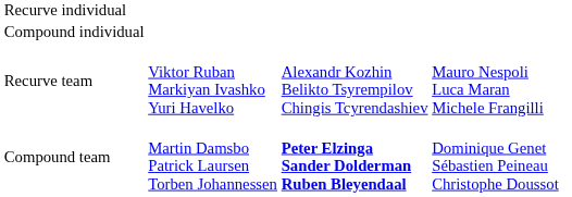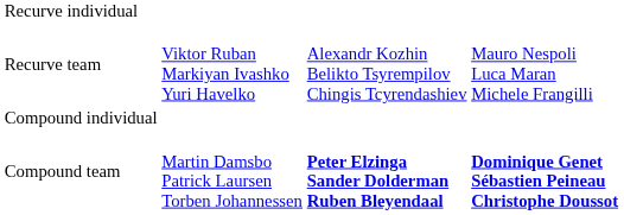 <table>
 <tr>
 <td>Recurve individual</td>
-<td></td>
-<td></td>
-<td></td>
-</tr>
-<tr>
-<td>Compound individual</td>
 <td></td>
 <td></td>
 <td></td>
 </tr>
 <tr>
 <td>Recurve team</td>
 <td><br><a href='#'>Viktor Ruban</a><br><a href='#'>Markiyan Ivashko</a><br><a href='#'>Yuri Havelko</a></td>
 <td><br><a href='#'>Alexandr Kozhin</a><br><a href='#'>Belikto Tsyrempilov</a><br><a href='#'>Chingis Tcyrendashiev</a></td>
 <td><br><a href='#'>Mauro Nespoli</a><br><a href='#'>Luca Maran</a><br><a href='#'>Michele Frangilli</a></td>
 </tr>
 <tr>
+<td>Compound individual</td>
+<td></td>
+<td></td>
+<td></td>
+</tr>
+<tr>
 <td>Compound team</td>
 <td><br><a href='#'>Martin Damsbo</a><br><a href='#'>Patrick Laursen</a><br><a href='#'>Torben Johannessen</a></td>
 <td><strong><br><a href='#'>Peter Elzinga</a><br><a href='#'>Sander Dolderman</a><br><a href='#'>Ruben Bleyendaal</a></strong></td>
-<td><br><a href='#'>Dominique Genet</a><br><a href='#'>Sébastien Peineau</a><br><a href='#'>Christophe Doussot</a></td>
+<td><strong><br><a href='#'>Dominique Genet</a><br><a href='#'>Sébastien Peineau</a><br><a href='#'>Christophe Doussot</a></strong></td>
 </tr>
 </table>
